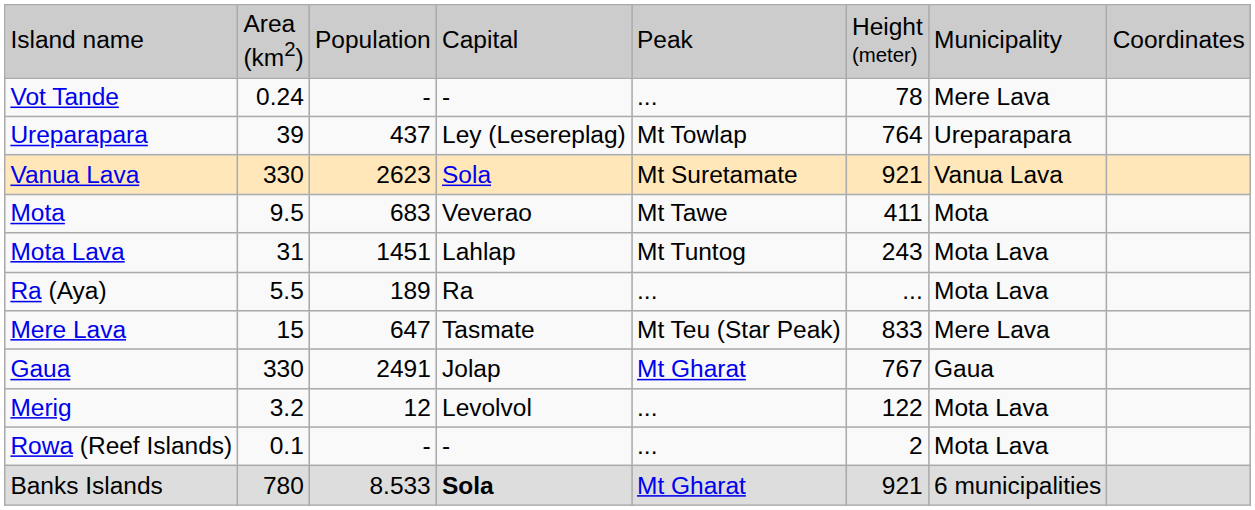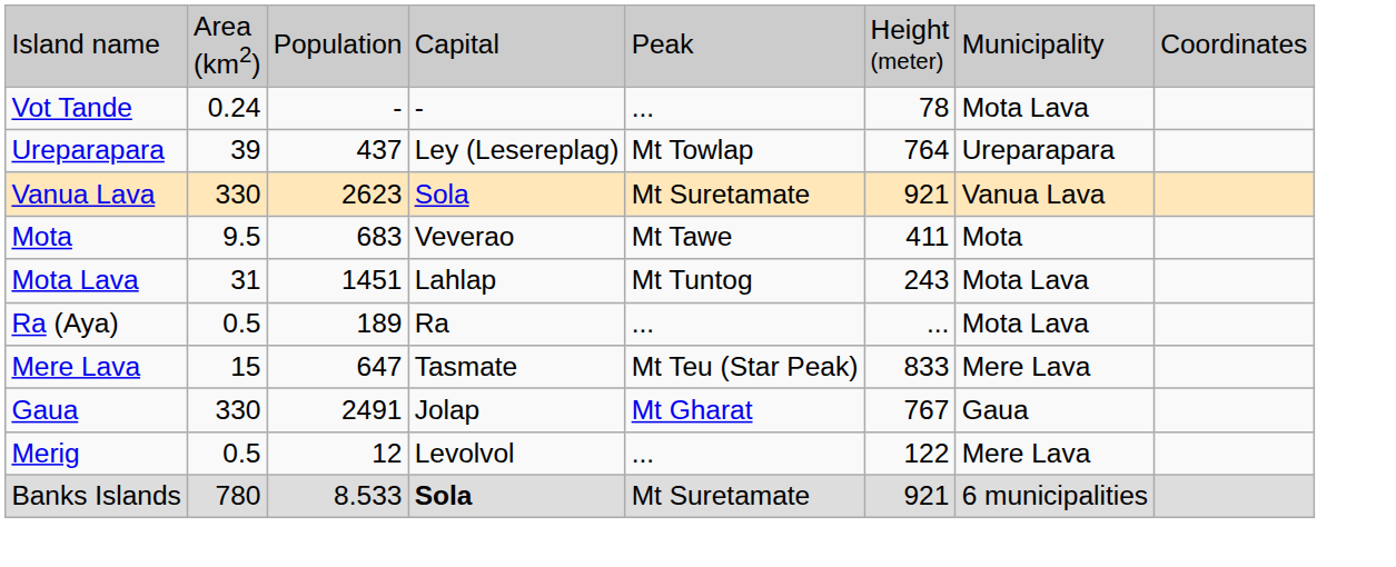 <table class="wikitable sortable">
 <tr style="background:#CCCCCC;">
 <td>Island name</td>
 <td>Area<br>(km<sup>2</sup>)</td>
 <td>Population</td>
 <td>Capital</td>
 <td>Peak</td>
 <td>Height<br><small>(meter)</small></td>
 <td>Municipality</td>
 <td>Coordinates</td>
 </tr>
 <tr>
 <td><a href='#'>Vot Tande</a></td>
 <td align="right">0.24</td>
 <td align="right">-</td>
 <td>-</td>
 <td>...</td>
 <td align="right">78</td>
-<td>Mere Lava</td>
+<td>Mota Lava</td>
 <td></td>
 </tr>
 <tr>
 <td><a href='#'>Ureparapara</a></td>
 <td align="right">39</td>
 <td align="right">437</td>
 <td>Ley (Lesereplag)</td>
 <td>Mt Towlap</td>
 <td align="right">764</td>
 <td>Ureparapara</td>
 <td></td>
 </tr>
 <tr style="background:#FFE7BA">
 <td><a href='#'>Vanua Lava</a></td>
 <td align="right">330</td>
 <td align="right">2623</td>
 <td><a href='#'>Sola</a></td>
 <td>Mt Suretamate</td>
 <td align="right">921</td>
 <td>Vanua Lava</td>
 <td></td>
 </tr>
 <tr>
 <td><a href='#'>Mota</a></td>
 <td align="right">9.5</td>
 <td align="right">683</td>
 <td>Veverao</td>
 <td>Mt Tawe</td>
 <td align="right">411</td>
 <td>Mota</td>
 <td></td>
 </tr>
 <tr>
 <td><a href='#'>Mota Lava</a></td>
 <td align="right">31</td>
 <td align="right">1451</td>
 <td>Lahlap</td>
 <td>Mt Tuntog</td>
 <td align="right">243</td>
 <td>Mota Lava</td>
 <td></td>
 </tr>
 <tr>
 <td><a href='#'>Ra</a> (Aya)</td>
-<td align="right">5.5</td>
+<td align="right">0.5</td>
 <td align="right">189</td>
 <td>Ra</td>
 <td>...</td>
 <td align="right">...</td>
 <td>Mota Lava</td>
 <td></td>
 </tr>
 <tr>
 <td><a href='#'>Mere Lava</a></td>
 <td align="right">15</td>
 <td align="right">647</td>
 <td>Tasmate</td>
 <td>Mt Teu (Star Peak)</td>
 <td align="right">833</td>
 <td>Mere Lava</td>
 <td></td>
 </tr>
 <tr>
 <td><a href='#'>Gaua</a></td>
 <td align="right">330</td>
 <td align="right">2491</td>
 <td>Jolap</td>
 <td><a href='#'>Mt Gharat</a></td>
 <td align="right">767</td>
 <td>Gaua</td>
 <td></td>
 </tr>
 <tr>
 <td><a href='#'>Merig</a></td>
-<td align="right">3.2</td>
+<td align="right">0.5</td>
 <td align="right">12</td>
 <td>Levolvol</td>
 <td>...</td>
 <td align="right">122</td>
-<td>Mota Lava</td>
-<td></td>
-</tr>
-<tr>
-<td><a href='#'>Rowa</a> (Reef Islands)</td>
-<td align="right">0.1</td>
-<td align="right">-</td>
-<td>-</td>
-<td>...</td>
-<td align="right">2</td>
-<td>Mota Lava</td>
+<td>Mere Lava</td>
 <td></td>
 </tr>
 <tr style="background: #DDDDDD;" class="sortbottom">
 <td>Banks Islands</td>
 <td align="right">780</td>
 <td align="right">8.533</td>
 <td><strong>Sola</strong></td>
-<td><a href='#'>Mt Gharat</a></td>
+<td>Mt Suretamate</td>
 <td align="right">921</td>
 <td>6 municipalities</td>
 <td></td>
 </tr>
 </table>
